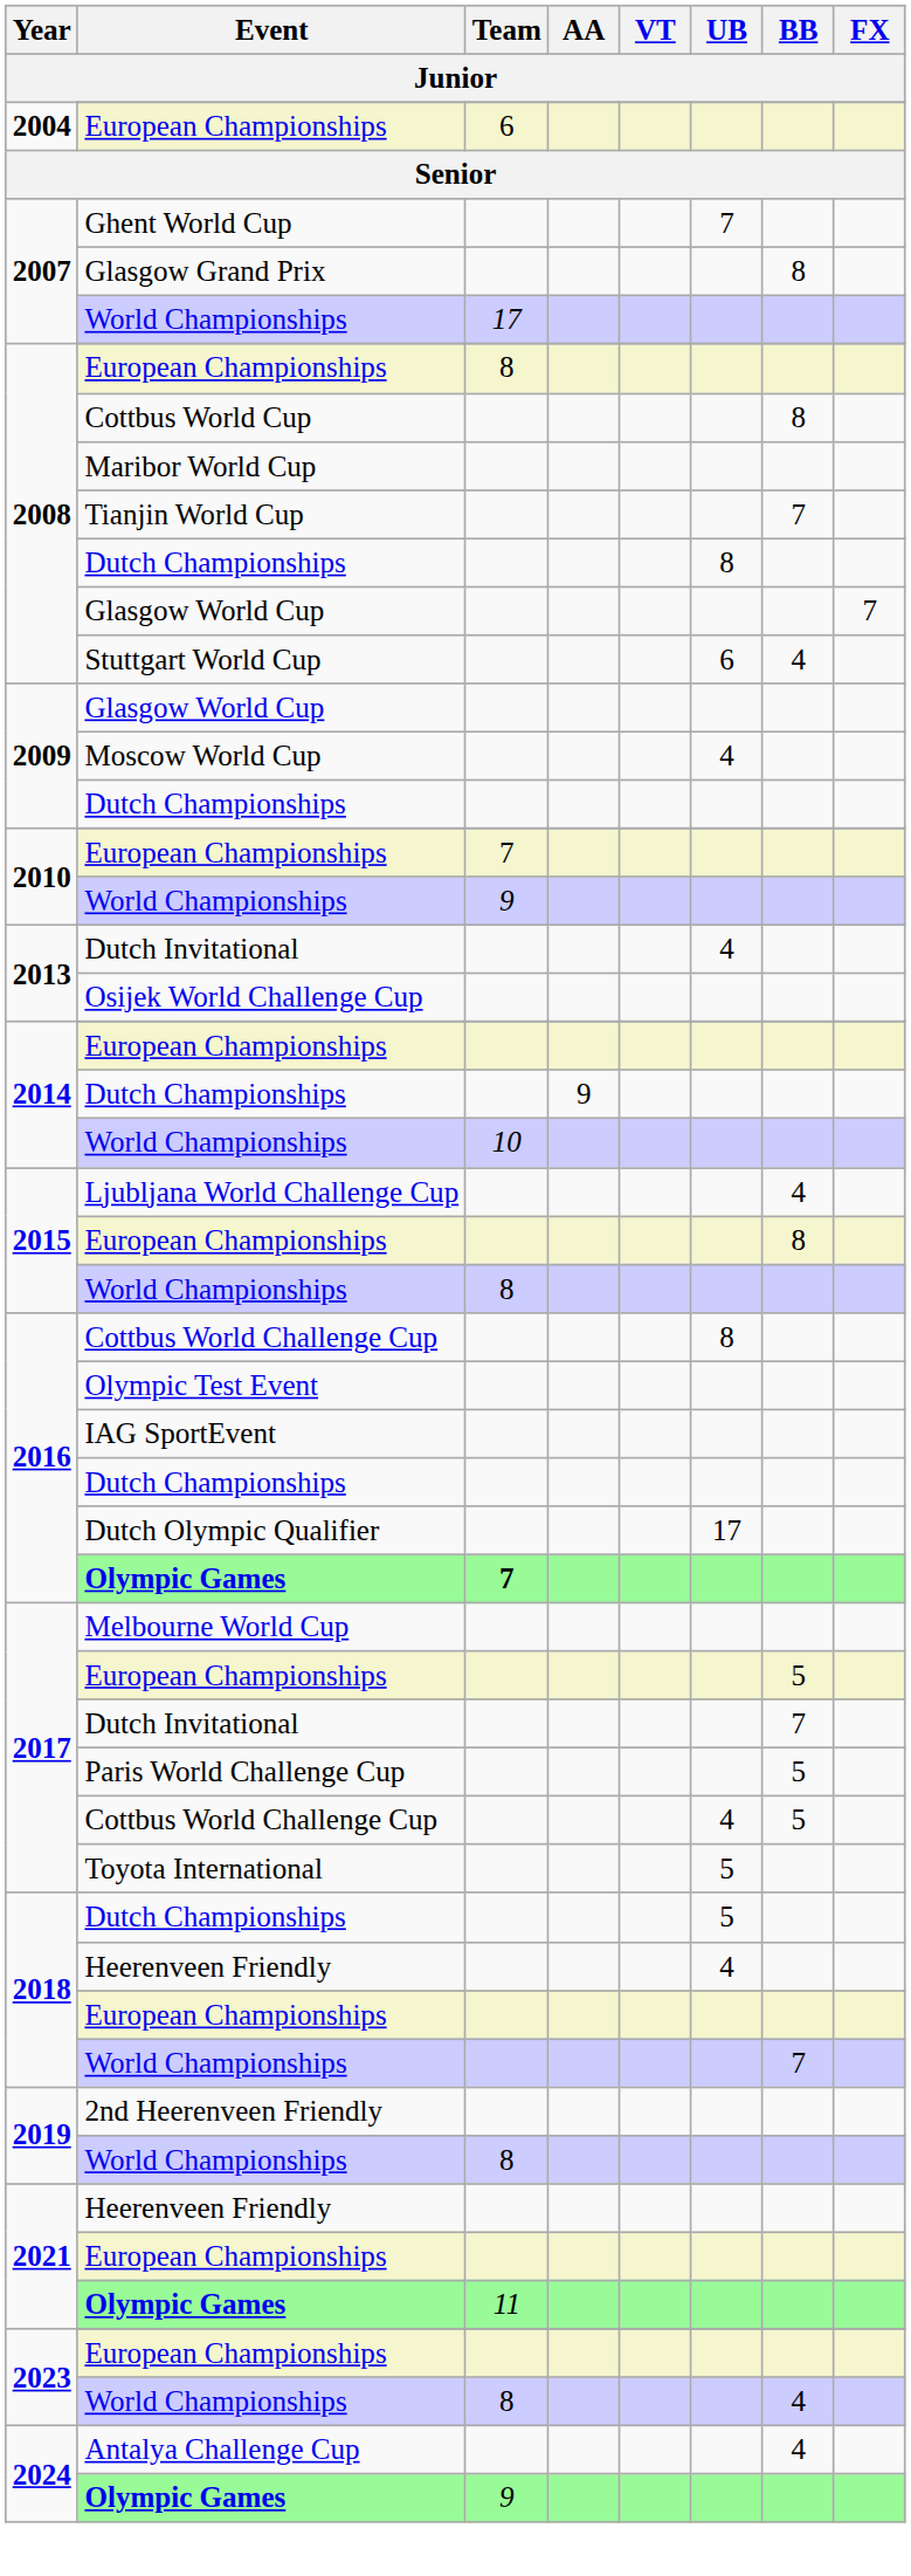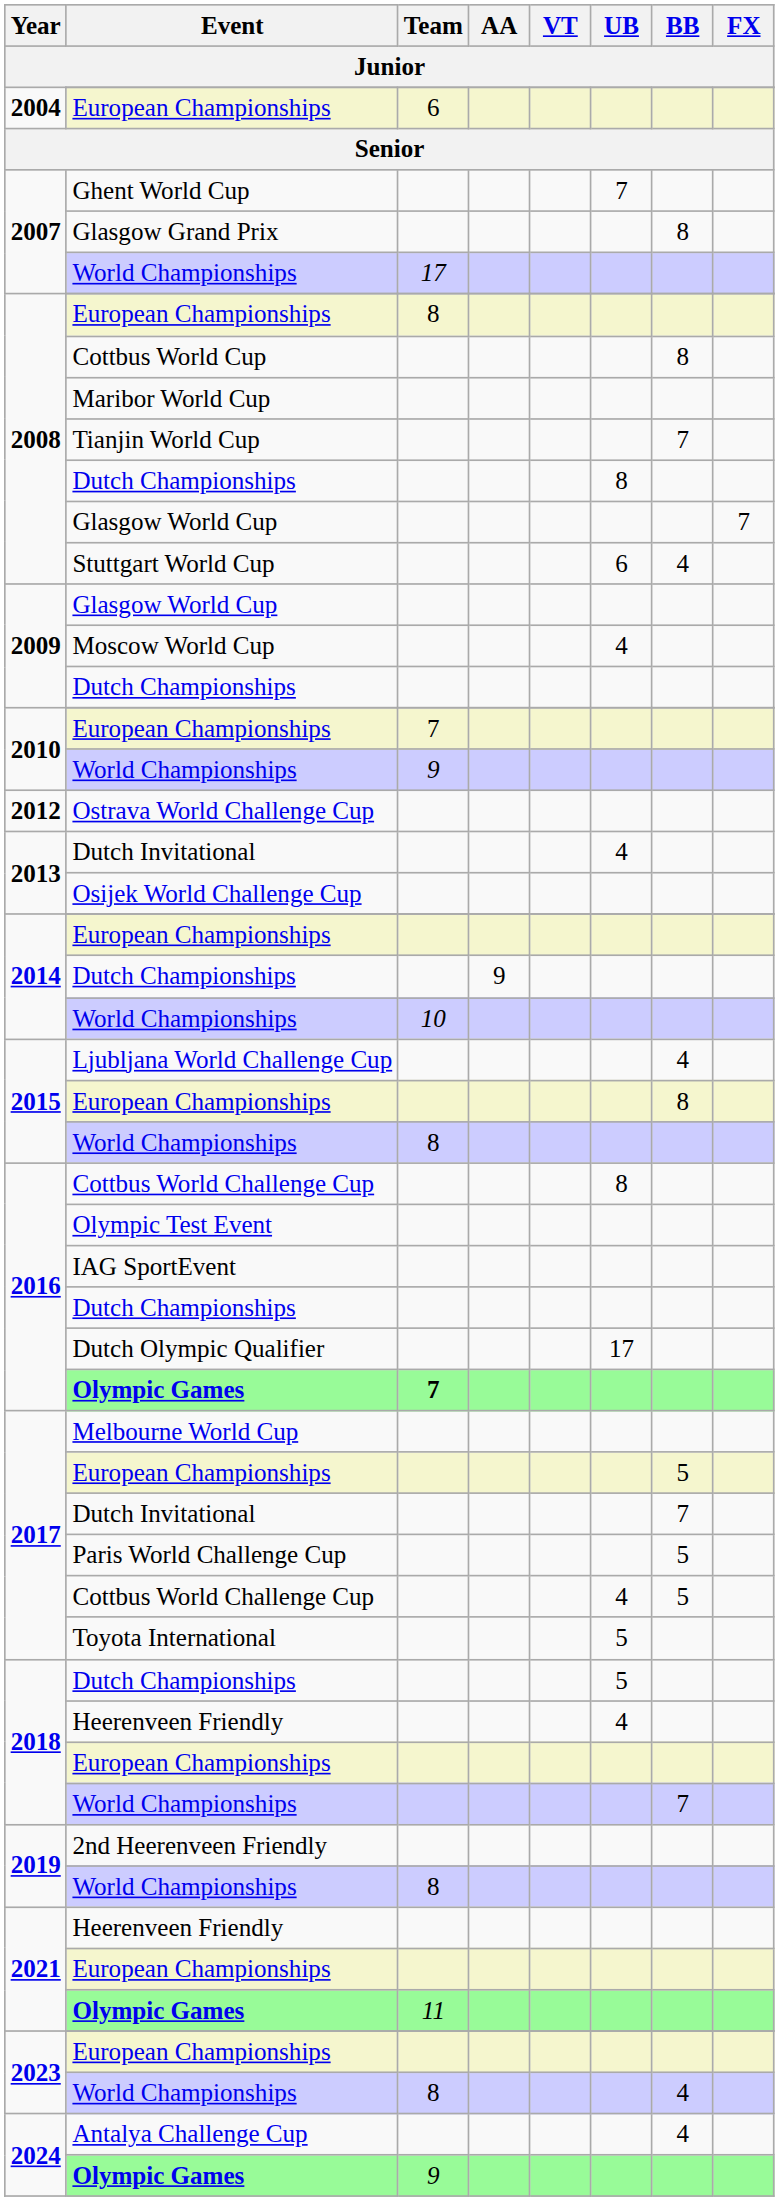 <table class="wikitable" style="text-align:center; font-size:95%;">
 <tr>
 <th align=center>Year</th>
 <th align=center>Event</th>
 <th style="width:30px;">Team</th>
 <th style="width:30px;">AA</th>
 <th style="width:30px;"><a href='#'>VT</a></th>
 <th style="width:30px;"><a href='#'>UB</a></th>
 <th style="width:30px;"><a href='#'>BB</a></th>
 <th style="width:30px;"><a href='#'>FX</a></th>
 </tr>
 <tr>
 <th colspan="8"><strong>Junior</strong></th>
 </tr>
 <tr>
 <td rowspan="2"><strong>2004</strong></td>
 </tr>
 <tr bgcolor=#F5F6CE>
 <td align=left><a href='#'>European Championships</a></td>
 <td>6</td>
 <td></td>
 <td></td>
 <td></td>
 <td></td>
 <td></td>
 </tr>
 <tr>
 <th colspan="8"><strong>Senior</strong></th>
 </tr>
 <tr>
 <td rowspan="3"><strong>2007</strong></td>
 <td align=left>Ghent World Cup</td>
 <td></td>
 <td></td>
 <td></td>
 <td>7</td>
 <td></td>
 <td></td>
 </tr>
 <tr>
 <td align=left>Glasgow Grand Prix</td>
 <td></td>
 <td></td>
 <td></td>
 <td></td>
 <td>8</td>
 <td></td>
 </tr>
 <tr bgcolor=#CCCCFF>
 <td align=left><a href='#'>World Championships</a></td>
 <td><em>17</em></td>
 <td></td>
 <td></td>
 <td></td>
 <td></td>
 <td></td>
 </tr>
 <tr>
 <td rowspan="8"><strong>2008</strong></td>
 </tr>
 <tr bgcolor=#F5F6CE>
 <td align=left><a href='#'>European Championships</a></td>
 <td>8</td>
 <td></td>
 <td></td>
 <td></td>
 <td></td>
 <td></td>
 </tr>
 <tr>
 <td align=left>Cottbus World Cup</td>
 <td></td>
 <td></td>
 <td></td>
 <td></td>
 <td>8</td>
 <td></td>
 </tr>
 <tr>
 <td align=left>Maribor World Cup</td>
 <td></td>
 <td></td>
 <td></td>
 <td></td>
 <td></td>
 <td></td>
 </tr>
 <tr>
 <td align=left>Tianjin World Cup</td>
 <td></td>
 <td></td>
 <td></td>
 <td></td>
 <td>7</td>
 <td></td>
 </tr>
 <tr>
 <td align=left><a href='#'>Dutch Championships</a></td>
 <td></td>
 <td></td>
 <td></td>
 <td>8</td>
 <td></td>
 <td></td>
 </tr>
 <tr>
 <td align=left>Glasgow World Cup</td>
 <td></td>
 <td></td>
 <td></td>
 <td></td>
 <td></td>
 <td>7</td>
 </tr>
 <tr>
 <td align=left>Stuttgart World Cup</td>
 <td></td>
 <td></td>
 <td></td>
 <td>6</td>
 <td>4</td>
 <td></td>
 </tr>
 <tr>
 <td rowspan="3"><strong>2009</strong></td>
 <td align=left><a href='#'>Glasgow World Cup</a></td>
 <td></td>
 <td></td>
 <td></td>
 <td></td>
 <td></td>
 <td></td>
 </tr>
 <tr>
 <td align=left>Moscow World Cup</td>
 <td></td>
 <td></td>
 <td></td>
 <td>4</td>
 <td></td>
 <td></td>
 </tr>
 <tr>
 <td align=left><a href='#'>Dutch Championships</a></td>
 <td></td>
 <td></td>
 <td></td>
 <td></td>
 <td></td>
 <td></td>
 </tr>
 <tr>
 <td rowspan="3"><strong>2010</strong></td>
 </tr>
 <tr bgcolor=#F5F6CE>
 <td align=left><a href='#'>European Championships</a></td>
 <td>7</td>
 <td></td>
 <td></td>
 <td></td>
 <td></td>
 <td></td>
 </tr>
 <tr bgcolor=#CCCCFF>
 <td align=left><a href='#'>World Championships</a></td>
 <td><em>9</em></td>
+<td></td>
+<td></td>
+<td></td>
+<td></td>
+<td></td>
+</tr>
+<tr>
+<td rowspan="1"><strong>2012</strong></td>
+<td align=left><a href='#'>Ostrava World Challenge Cup</a></td>
+<td></td>
 <td></td>
 <td></td>
 <td></td>
 <td></td>
 <td></td>
 </tr>
 <tr>
 <td rowspan="2"><strong>2013</strong></td>
 <td align=left>Dutch Invitational</td>
 <td></td>
 <td></td>
 <td></td>
 <td>4</td>
 <td></td>
 <td></td>
 </tr>
 <tr>
 <td align=left><a href='#'>Osijek World Challenge Cup</a></td>
 <td></td>
 <td></td>
 <td></td>
 <td></td>
 <td></td>
 <td></td>
 </tr>
 <tr>
 <td rowspan="4"><strong><a href='#'>2014</a></strong></td>
 </tr>
 <tr bgcolor=#F5F6CE>
 <td align=left><a href='#'>European Championships</a></td>
 <td></td>
 <td></td>
 <td></td>
 <td></td>
 <td></td>
 <td></td>
 </tr>
 <tr>
 <td align=left><a href='#'>Dutch Championships</a></td>
 <td></td>
 <td>9</td>
 <td></td>
 <td></td>
 <td></td>
 <td></td>
 </tr>
 <tr bgcolor=#CCCCFF>
 <td align=left><a href='#'>World Championships</a></td>
 <td><em>10</em></td>
 <td></td>
 <td></td>
 <td></td>
 <td></td>
 <td></td>
 </tr>
 <tr>
 <td rowspan="3"><strong><a href='#'>2015</a></strong></td>
 <td align=left><a href='#'>Ljubljana World Challenge Cup</a></td>
 <td></td>
 <td></td>
 <td></td>
 <td></td>
 <td>4</td>
 <td></td>
 </tr>
 <tr bgcolor=#F5F6CE>
 <td align=left><a href='#'>European Championships</a></td>
 <td></td>
 <td></td>
 <td></td>
 <td></td>
 <td>8</td>
 <td></td>
 </tr>
 <tr bgcolor=#CCCCFF>
 <td align=left><a href='#'>World Championships</a></td>
 <td>8</td>
 <td></td>
 <td></td>
 <td></td>
 <td></td>
 <td></td>
 </tr>
 <tr>
 <td rowspan="6"><strong><a href='#'>2016</a></strong></td>
 <td align=left><a href='#'>Cottbus World Challenge Cup</a></td>
 <td></td>
 <td></td>
 <td></td>
 <td>8</td>
 <td></td>
 <td></td>
 </tr>
 <tr>
 <td align=left><a href='#'>Olympic Test Event</a></td>
 <td></td>
 <td></td>
 <td></td>
 <td></td>
 <td></td>
 <td></td>
 </tr>
 <tr>
 <td align=left>IAG SportEvent</td>
 <td></td>
 <td></td>
 <td></td>
 <td></td>
 <td></td>
 <td></td>
 </tr>
 <tr>
 <td align=left><a href='#'>Dutch Championships</a></td>
 <td></td>
 <td></td>
 <td></td>
 <td></td>
 <td></td>
 <td></td>
 </tr>
 <tr>
 <td align=left>Dutch Olympic Qualifier</td>
 <td></td>
 <td></td>
 <td></td>
 <td>17</td>
 <td></td>
 <td></td>
 </tr>
 <tr bgcolor=98FB98>
 <td align=left><strong><a href='#'>Olympic Games</a></strong></td>
 <td><strong>7</strong></td>
 <td></td>
 <td></td>
 <td></td>
 <td><strong></strong></td>
 <td></td>
 </tr>
 <tr>
 <td rowspan="6"><strong><a href='#'>2017</a></strong></td>
 <td align=left><a href='#'>Melbourne World Cup</a></td>
 <td></td>
 <td></td>
 <td></td>
 <td></td>
 <td></td>
 <td></td>
 </tr>
 <tr bgcolor=#F5F6CE>
 <td align=left><a href='#'>European Championships</a></td>
 <td></td>
 <td></td>
 <td></td>
 <td></td>
 <td>5</td>
 <td></td>
 </tr>
 <tr>
 <td align=left>Dutch Invitational</td>
 <td></td>
 <td></td>
 <td></td>
 <td></td>
 <td>7</td>
 <td></td>
 </tr>
 <tr>
 <td align=left>Paris World Challenge Cup</td>
 <td></td>
 <td></td>
 <td></td>
 <td></td>
 <td>5</td>
 <td></td>
 </tr>
 <tr>
 <td align=left>Cottbus World Challenge Cup</td>
 <td></td>
 <td></td>
 <td></td>
 <td>4</td>
 <td>5</td>
 <td></td>
 </tr>
 <tr>
 <td align=left>Toyota International</td>
 <td></td>
 <td></td>
 <td></td>
 <td>5</td>
 <td></td>
 <td></td>
 </tr>
 <tr>
 <td rowspan="4"><strong><a href='#'>2018</a></strong></td>
 <td align=left><a href='#'>Dutch Championships</a></td>
 <td></td>
 <td></td>
 <td></td>
 <td>5</td>
 <td></td>
 <td></td>
 </tr>
 <tr>
 <td align=left>Heerenveen Friendly</td>
 <td></td>
 <td></td>
 <td></td>
 <td>4</td>
 <td></td>
 <td></td>
 </tr>
 <tr bgcolor=#F5F6CE>
 <td align=left><a href='#'>European Championships</a></td>
 <td></td>
 <td></td>
 <td></td>
 <td></td>
 <td></td>
 <td></td>
 </tr>
 <tr bgcolor=#CCCCFF>
 <td align=left><a href='#'>World Championships</a></td>
 <td></td>
 <td></td>
 <td></td>
 <td></td>
 <td>7</td>
 <td></td>
 </tr>
 <tr>
 <td rowspan="2"><strong><a href='#'>2019</a></strong></td>
 <td align=left>2nd Heerenveen Friendly</td>
 <td></td>
 <td></td>
 <td></td>
 <td></td>
 <td></td>
 <td></td>
 </tr>
 <tr bgcolor=#CCCCFF>
 <td align=left><a href='#'>World Championships</a></td>
 <td>8</td>
 <td></td>
 <td></td>
 <td></td>
 <td></td>
 <td></td>
 </tr>
 <tr>
 <td rowspan="3"><strong><a href='#'>2021</a></strong></td>
 <td align=left>Heerenveen Friendly</td>
 <td></td>
 <td></td>
 <td></td>
 <td></td>
 <td></td>
 <td></td>
 </tr>
 <tr bgcolor=#F5F6CE>
 <td align=left><a href='#'>European Championships</a></td>
 <td></td>
 <td></td>
 <td></td>
 <td></td>
 <td></td>
 <td></td>
 </tr>
 <tr bgcolor=98FB98>
 <td align=left><strong><a href='#'>Olympic Games</a></strong></td>
 <td><em>11</em></td>
 <td></td>
 <td></td>
 <td></td>
 <td></td>
 <td></td>
 </tr>
 <tr>
 <td rowspan="3"><strong><a href='#'>2023</a></strong></td>
 </tr>
 <tr bgcolor=#F5F6CE>
 <td align=left><a href='#'>European Championships</a></td>
 <td></td>
 <td></td>
 <td></td>
 <td></td>
 <td></td>
 <td></td>
 </tr>
 <tr bgcolor=#CCCCFF>
 <td align=left><a href='#'>World Championships</a></td>
 <td>8</td>
 <td></td>
 <td></td>
 <td></td>
 <td>4</td>
 <td></td>
 </tr>
 <tr>
 <td rowspan="2"><strong><a href='#'>2024</a></strong></td>
 <td align=left><a href='#'>Antalya Challenge Cup</a></td>
 <td></td>
 <td></td>
 <td></td>
 <td></td>
 <td>4</td>
 <td></td>
 </tr>
 <tr bgcolor=98FB98>
 <td align=left><strong><a href='#'>Olympic Games</a></strong></td>
 <td><em>9</em></td>
 <td></td>
 <td></td>
 <td></td>
 <td></td>
 <td></td>
 </tr>
 </table>
